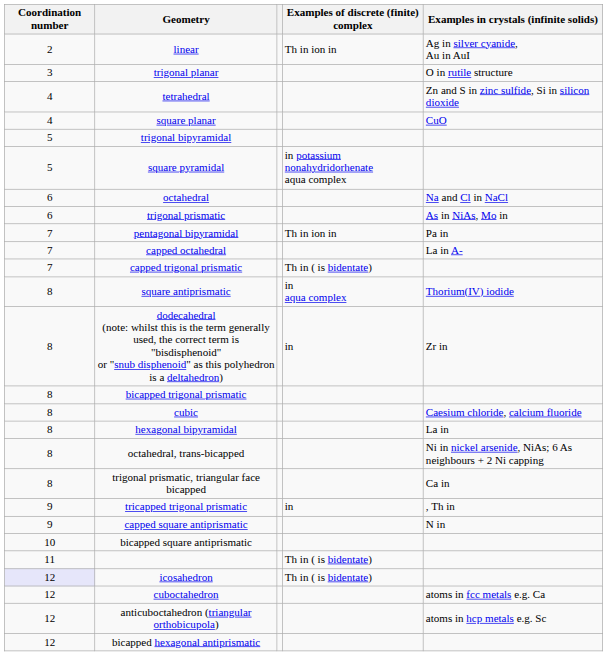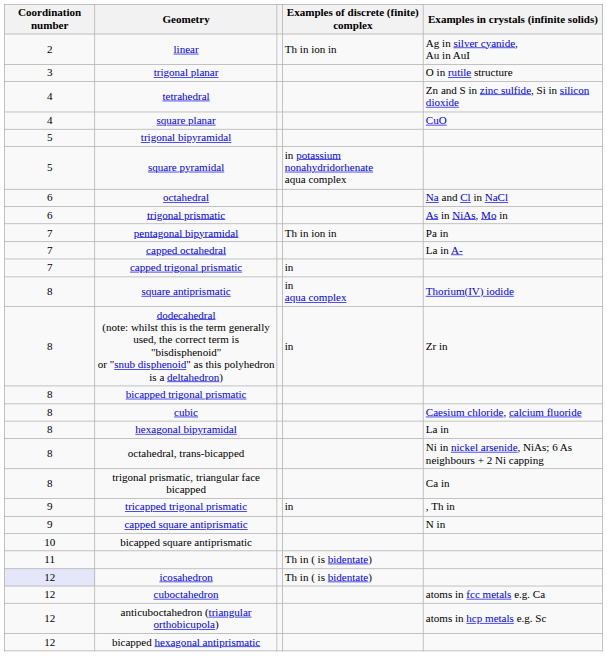 <table class="wikitable">
 <tr>
 <th style="text-align: center;">Coordination number</th>
 <th>Geometry</th>
 <th></th>
 <th>Examples of discrete (finite) complex</th>
 <th>Examples in crystals (infinite solids)</th>
 </tr>
 <tr>
 <td style="text-align: center;">2</td>
 <td style="text-align: center;"><a href='#'>linear</a></td>
 <td></td>
 <td>Th in  ion in </td>
 <td>Ag in <a href='#'>silver cyanide</a>,<br>Au in AuI </td>
 </tr>
 <tr>
 <td style="text-align: center;">3</td>
 <td style="text-align: center;"><a href='#'>trigonal planar</a></td>
 <td></td>
 <td></td>
 <td>O in <a href='#'></a> <a href='#'>rutile</a> structure</td>
 </tr>
 <tr>
 <td style="text-align: center;">4</td>
 <td style="text-align: center;"><a href='#'>tetrahedral</a></td>
 <td></td>
 <td></td>
 <td>Zn and S in <a href='#'>zinc sulfide</a>, Si in <a href='#'>silicon dioxide</a></td>
 </tr>
 <tr>
 <td style="text-align: center;">4</td>
 <td style="text-align: center;"><a href='#'>square planar</a></td>
 <td></td>
 <td></td>
 <td><a href='#'>CuO</a></td>
 </tr>
 <tr>
 <td style="text-align: center;">5</td>
 <td style="text-align: center;"><a href='#'>trigonal bipyramidal</a></td>
 <td></td>
 <td></td>
 <td></td>
 </tr>
 <tr>
 <td style="text-align: center;">5</td>
 <td style="text-align: center;"><a href='#'>square pyramidal</a></td>
 <td></td>
 <td> in <a href='#'>potassium nonahydridorhenate</a><br> aqua complex</td>
 <td></td>
 </tr>
 <tr>
 <td style="text-align: center;">6</td>
 <td style="text-align: center;"><a href='#'>octahedral</a></td>
 <td></td>
 <td></td>
 <td><a href='#'>Na</a> and <a href='#'>Cl</a> in <a href='#'>NaCl</a></td>
 </tr>
 <tr>
 <td style="text-align: center;">6</td>
 <td style="text-align: center;"><a href='#'>trigonal prismatic</a></td>
 <td></td>
 <td><a href='#'></a></td>
 <td><a href='#'>As</a> in <a href='#'>NiAs</a>, <a href='#'>Mo</a> in <a href='#'></a></td>
 </tr>
 <tr>
 <td style="text-align: center;">7</td>
 <td style="text-align: center;"><a href='#'>pentagonal bipyramidal</a></td>
 <td></td>
 <td>Th in  ion in </td>
 <td>Pa in <a href='#'></a></td>
 </tr>
 <tr>
 <td style="text-align: center;">7</td>
 <td style="text-align: center;"><a href='#'>capped octahedral</a></td>
 <td></td>
 <td></td>
 <td>La in <a href='#'>A-</a></td>
 </tr>
 <tr>
 <td style="text-align: center;">7</td>
 <td style="text-align: center;"><a href='#'>capped trigonal prismatic</a></td>
 <td></td>
-<td>Th in  ( is <a href='#'>bidentate</a>)</td>
+<td> in </td>
 <td></td>
 </tr>
 <tr>
 <td style="text-align: center;">8</td>
 <td style="text-align: center;"><a href='#'>square antiprismatic</a></td>
 <td></td>
 <td> in <br>  <a href='#'>aqua complex</a></td>
 <td><a href='#'>Thorium(IV) iodide</a></td>
 </tr>
 <tr>
 <td style="text-align: center;">8</td>
 <td style="text-align: center;"><a href='#'>dodecahedral</a> <br>(note: whilst this is the term generally<br> used, the correct term is "bisdisphenoid"<br> or "<a href='#'>snub disphenoid</a>" as this polyhedron is a <a href='#'>deltahedron</a>)</td>
 <td></td>
 <td> in </td>
 <td>Zr in </td>
 </tr>
 <tr>
 <td style="text-align: center;">8</td>
 <td style="text-align: center;"><a href='#'>bicapped trigonal prismatic</a></td>
 <td></td>
 <td></td>
 <td></td>
 </tr>
 <tr>
 <td style="text-align: center;">8</td>
 <td style="text-align: center;"><a href='#'>cubic</a></td>
 <td></td>
 <td></td>
 <td><a href='#'>Caesium chloride</a>, <a href='#'>calcium fluoride</a></td>
 </tr>
 <tr>
 <td style="text-align: center;">8</td>
 <td style="text-align: center;"><a href='#'>hexagonal bipyramidal</a></td>
 <td></td>
 <td></td>
 <td>La in </td>
 </tr>
 <tr>
 <td style="text-align: center;">8</td>
 <td style="text-align: center;">octahedral, trans-bicapped</td>
 <td></td>
 <td></td>
 <td>Ni in <a href='#'>nickel arsenide</a>, NiAs; 6 As neighbours + 2 Ni capping</td>
 </tr>
 <tr>
 <td style="text-align: center;">8</td>
 <td style="text-align: center;">trigonal prismatic, triangular face bicapped</td>
 <td></td>
 <td></td>
 <td>Ca in </td>
 </tr>
 <tr>
 <td style="text-align: center;">9</td>
 <td style="text-align: center;"><a href='#'>tricapped trigonal prismatic</a></td>
 <td></td>
 <td> in </td>
 <td>, Th in </td>
 </tr>
 <tr>
 <td style="text-align: center;">9</td>
 <td style="text-align: center;"><a href='#'>capped square antiprismatic</a></td>
 <td></td>
 <td></td>
 <td>N in <a href='#'></a></td>
 </tr>
 <tr>
 <td style="text-align: center;">10</td>
 <td style="text-align: center;">bicapped square antiprismatic</td>
 <td></td>
 <td></td>
 <td></td>
 </tr>
 <tr>
 <td style="text-align: center;">11</td>
 <td></td>
 <td></td>
 <td>Th in  ( is <a href='#'>bidentate</a>)</td>
 <td></td>
 </tr>
 <tr>
 <td style="background: lavender; text-align: center;">12</td>
 <td style="text-align: center;"><a href='#'>icosahedron</a></td>
 <td></td>
 <td>Th in  ( is <a href='#'>bidentate</a>)</td>
 </tr>
 <tr>
 <td style="text-align: center;">12</td>
 <td style="text-align: center;"><a href='#'>cuboctahedron</a></td>
 <td></td>
 <td></td>
 <td>atoms in <a href='#'>fcc metals</a> e.g. Ca</td>
 </tr>
 <tr>
 <td style="text-align: center;">12</td>
 <td style="text-align: center;">anticuboctahedron (<a href='#'>triangular orthobicupola</a>)</td>
 <td></td>
 <td></td>
 <td>atoms in <a href='#'>hcp metals</a> e.g. Sc</td>
 </tr>
 <tr>
 <td style="text-align: center;">12</td>
 <td style="text-align: center;">bicapped <a href='#'>hexagonal antiprismatic</a></td>
 <td></td>
 <td></td>
 </tr>
 </table>
